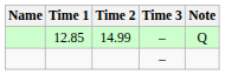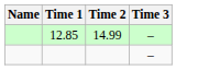 <table class="wikitable sortable" style="text-align:center;">
 <tr>
 <th>Name</th>
 <th>Time 1</th>
 <th>Time 2</th>
 <th>Time 3</th>
-<th>Note</th>
 </tr>
 <tr style="background-color:#ccffcc;">
 <td style="text-align:left;"></td>
 <td>12.85</td>
 <td>14.99</td>
 <td>–</td>
-<td>Q</td>
 </tr>
 <tr>
 <td style="text-align:left;"></td>
 <td></td>
 <td></td>
 <td>–</td>
-<td></td>
 </tr>
 </table>
